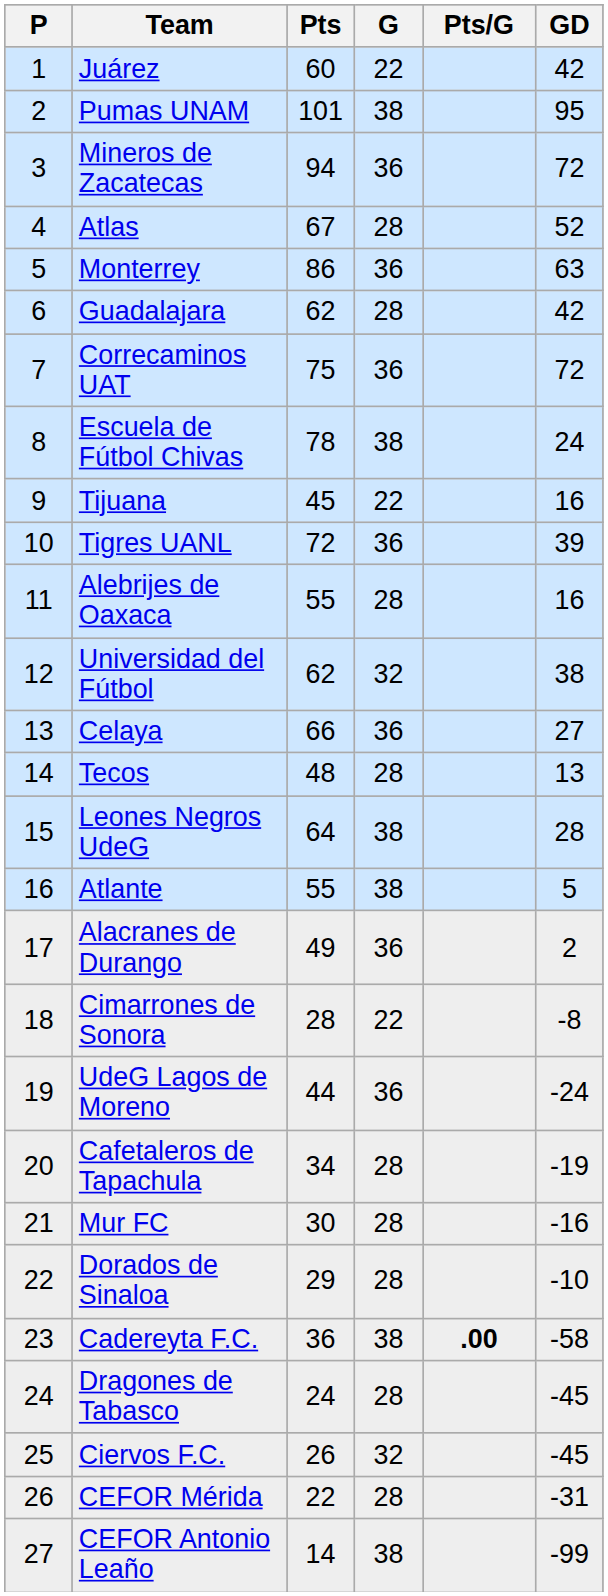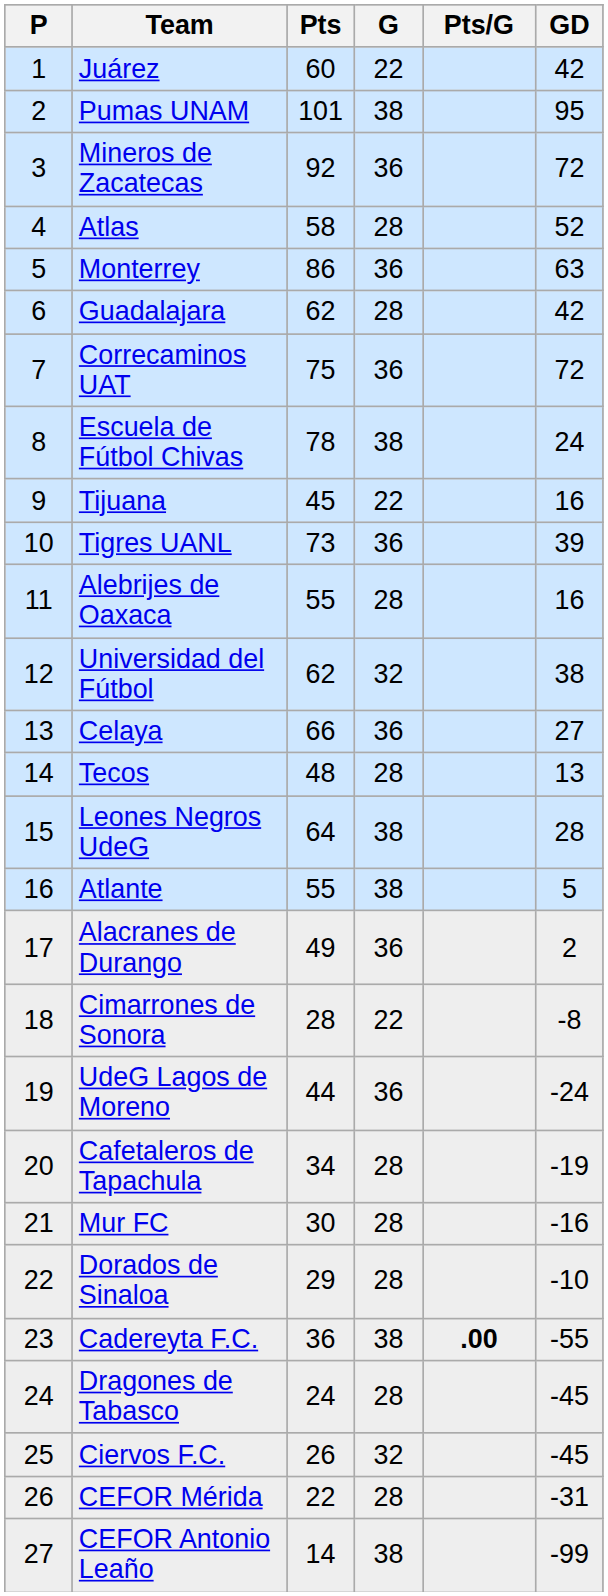 <table class="wikitable" style="text-align: center;">
 <tr>
 <th width=33>P</th>
 <th width=120>Team</th>
 <th width=33>Pts</th>
 <th width=33>G</th>
 <th width=60>Pts/G</th>
 <th width=33>GD</th>
 </tr>
 <tr bgcolor=#CEE7FF>
 <td>1</td>
 <td align=left><a href='#'>Juárez</a></td>
 <td>60</td>
 <td>22</td>
 <td><strong></strong></td>
 <td>42</td>
 </tr>
 <tr bgcolor=#CEE7FF>
 <td>2</td>
 <td align=left><a href='#'>Pumas UNAM</a></td>
 <td>101</td>
 <td>38</td>
 <td><strong></strong></td>
 <td>95</td>
 </tr>
 <tr bgcolor=#CEE7FF>
 <td>3</td>
 <td align=left><a href='#'>Mineros de Zacatecas</a></td>
-<td>94</td>
+<td>92</td>
 <td>36</td>
 <td><strong></strong></td>
 <td>72</td>
 </tr>
 <tr bgcolor=#CEE7FF>
 <td>4</td>
 <td align=left><a href='#'>Atlas</a></td>
-<td>67</td>
+<td>58</td>
 <td>28</td>
 <td><strong></strong></td>
 <td>52</td>
 </tr>
 <tr bgcolor=#CEE7FF>
 <td>5</td>
 <td align=left><a href='#'>Monterrey</a></td>
 <td>86</td>
 <td>36</td>
 <td><strong></strong></td>
 <td>63</td>
 </tr>
 <tr bgcolor=#CEE7FF>
 <td>6</td>
 <td align=left><a href='#'>Guadalajara</a></td>
 <td>62</td>
 <td>28</td>
 <td><strong></strong></td>
 <td>42</td>
 </tr>
 <tr bgcolor=#CEE7FF>
 <td>7</td>
 <td align=left><a href='#'>Correcaminos UAT</a></td>
 <td>75</td>
 <td>36</td>
 <td><strong></strong></td>
 <td>72</td>
 </tr>
 <tr bgcolor=#CEE7FF>
 <td>8</td>
 <td align=left><a href='#'>Escuela de Fútbol Chivas</a></td>
 <td>78</td>
 <td>38</td>
 <td><strong></strong></td>
 <td>24</td>
 </tr>
 <tr bgcolor=#CEE7FF>
 <td>9</td>
 <td align=left><a href='#'>Tijuana</a></td>
 <td>45</td>
 <td>22</td>
 <td><strong></strong></td>
 <td>16</td>
 </tr>
 <tr bgcolor=#CEE7FF>
 <td>10</td>
 <td align=left><a href='#'>Tigres UANL</a></td>
-<td>72</td>
+<td>73</td>
 <td>36</td>
 <td><strong></strong></td>
 <td>39</td>
 </tr>
 <tr bgcolor=#CEE7FF>
 <td>11</td>
 <td align=left><a href='#'>Alebrijes de Oaxaca</a></td>
 <td>55</td>
 <td>28</td>
 <td><strong></strong></td>
 <td>16</td>
 </tr>
 <tr bgcolor=#CEE7FF>
 <td>12</td>
 <td align=left><a href='#'>Universidad del Fútbol</a></td>
 <td>62</td>
 <td>32</td>
 <td><strong></strong></td>
 <td>38</td>
 </tr>
 <tr bgcolor=#CEE7FF>
 <td>13</td>
 <td align=left><a href='#'>Celaya</a></td>
 <td>66</td>
 <td>36</td>
 <td><strong></strong></td>
 <td>27</td>
 </tr>
 <tr bgcolor=#CEE7FF>
 <td>14</td>
 <td align=left><a href='#'>Tecos</a></td>
 <td>48</td>
 <td>28</td>
 <td><strong></strong></td>
 <td>13</td>
 </tr>
 <tr bgcolor=#CEE7FF>
 <td>15</td>
 <td align=left><a href='#'>Leones Negros UdeG</a></td>
 <td>64</td>
 <td>38</td>
 <td><strong></strong></td>
 <td>28</td>
 </tr>
 <tr bgcolor=#CEE7FF>
 <td>16</td>
 <td align=left><a href='#'>Atlante</a></td>
 <td>55</td>
 <td>38</td>
 <td><strong></strong></td>
 <td>5</td>
 </tr>
 <tr bgcolor=#EEEEEE>
 <td>17</td>
 <td align=left><a href='#'>Alacranes de Durango</a></td>
 <td>49</td>
 <td>36</td>
 <td><strong></strong></td>
 <td>2</td>
 </tr>
 <tr bgcolor=#EEEEEE>
 <td>18</td>
 <td align=left><a href='#'>Cimarrones de Sonora</a></td>
 <td>28</td>
 <td>22</td>
 <td><strong></strong></td>
 <td>-8</td>
 </tr>
 <tr bgcolor=#EEEEEE>
 <td>19</td>
 <td align=left><a href='#'>UdeG Lagos de Moreno</a></td>
 <td>44</td>
 <td>36</td>
 <td><strong></strong></td>
 <td>-24</td>
 </tr>
 <tr bgcolor=#EEEEEE>
 <td>20</td>
 <td align=left><a href='#'>Cafetaleros de Tapachula</a></td>
 <td>34</td>
 <td>28</td>
 <td><strong></strong></td>
 <td>-19</td>
 </tr>
 <tr bgcolor=#EEEEEE>
 <td>21</td>
 <td align=left><a href='#'>Mur FC</a></td>
 <td>30</td>
 <td>28</td>
 <td><strong></strong></td>
 <td>-16</td>
 </tr>
 <tr bgcolor=#EEEEEE>
 <td>22</td>
 <td align=left><a href='#'>Dorados de Sinaloa</a></td>
 <td>29</td>
 <td>28</td>
 <td><strong></strong></td>
 <td>-10</td>
 </tr>
 <tr bgcolor=#EEEEEE>
 <td>23</td>
 <td align=left><a href='#'>Cadereyta F.C.</a></td>
 <td>36</td>
 <td>38</td>
 <td><strong>.00</strong></td>
-<td>-58</td>
+<td>-55</td>
 </tr>
 <tr bgcolor=#EEEEEE>
 <td>24</td>
 <td align=left><a href='#'>Dragones de Tabasco</a></td>
 <td>24</td>
 <td>28</td>
 <td><strong></strong></td>
 <td>-45</td>
 </tr>
 <tr bgcolor=#EEEEEE>
 <td>25</td>
 <td align=left><a href='#'>Ciervos F.C.</a></td>
 <td>26</td>
 <td>32</td>
 <td><strong></strong></td>
 <td>-45</td>
 </tr>
 <tr bgcolor=#EEEEEE>
 <td>26</td>
 <td align=left><a href='#'>CEFOR Mérida</a></td>
 <td>22</td>
 <td>28</td>
 <td><strong></strong></td>
 <td>-31</td>
 </tr>
 <tr bgcolor=#EEEEEE>
 <td>27</td>
 <td align=left><a href='#'>CEFOR Antonio Leaño</a></td>
 <td>14</td>
 <td>38</td>
 <td><strong></strong></td>
 <td>-99</td>
 </tr>
 </table>
